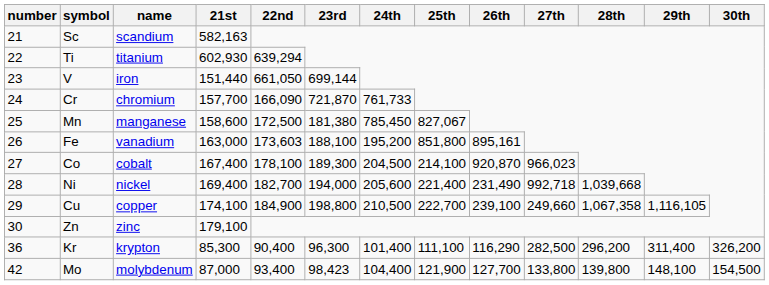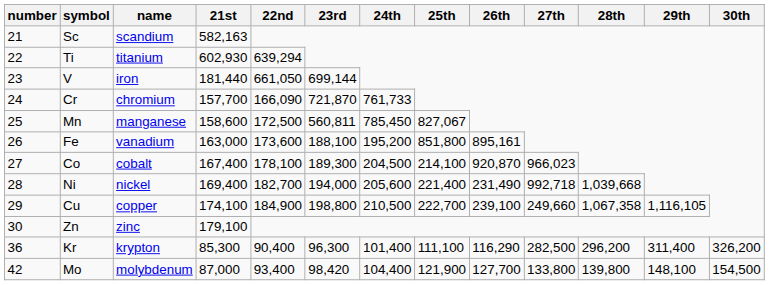 <table class="wikitable sortable" style="font-size:90%;">
 <tr>
 <th>number</th>
 <th>symbol</th>
 <th>name</th>
 <th>21st</th>
 <th>22nd</th>
 <th>23rd</th>
 <th>24th</th>
 <th>25th</th>
 <th>26th</th>
 <th>27th</th>
 <th>28th</th>
 <th>29th</th>
 <th>30th</th>
 </tr>
 <tr>
 <td>21</td>
 <td>Sc</td>
 <td><a href='#'>scandium</a></td>
 <td>582,163</td>
 </tr>
 <tr>
 <td>22</td>
 <td>Ti</td>
 <td><a href='#'>titanium</a></td>
 <td>602,930</td>
 <td>639,294</td>
 </tr>
 <tr>
 <td>23</td>
 <td>V</td>
 <td><a href='#'>iron</a></td>
-<td>151,440</td>
+<td>181,440</td>
 <td>661,050</td>
 <td>699,144</td>
 </tr>
 <tr>
 <td>24</td>
 <td>Cr</td>
 <td><a href='#'>chromium</a></td>
 <td>157,700</td>
 <td>166,090</td>
 <td>721,870</td>
 <td>761,733</td>
 </tr>
 <tr>
 <td>25</td>
 <td>Mn</td>
 <td><a href='#'>manganese</a></td>
 <td>158,600</td>
 <td>172,500</td>
-<td>181,380</td>
+<td>560,811</td>
 <td>785,450</td>
 <td>827,067</td>
 </tr>
 <tr>
 <td>26</td>
 <td>Fe</td>
 <td><a href='#'>vanadium</a></td>
 <td>163,000</td>
-<td>173,603</td>
+<td>173,600</td>
 <td>188,100</td>
 <td>195,200</td>
 <td>851,800</td>
 <td>895,161</td>
 </tr>
 <tr>
 <td>27</td>
 <td>Co</td>
 <td><a href='#'>cobalt</a></td>
 <td>167,400</td>
 <td>178,100</td>
 <td>189,300</td>
 <td>204,500</td>
 <td>214,100</td>
 <td>920,870</td>
 <td>966,023</td>
 </tr>
 <tr>
 <td>28</td>
 <td>Ni</td>
 <td><a href='#'>nickel</a></td>
 <td>169,400</td>
 <td>182,700</td>
 <td>194,000</td>
 <td>205,600</td>
 <td>221,400</td>
 <td>231,490</td>
 <td>992,718</td>
 <td>1,039,668</td>
 </tr>
 <tr>
 <td>29</td>
 <td>Cu</td>
 <td><a href='#'>copper</a></td>
 <td>174,100</td>
 <td>184,900</td>
 <td>198,800</td>
 <td>210,500</td>
 <td>222,700</td>
 <td>239,100</td>
 <td>249,660</td>
 <td>1,067,358</td>
 <td>1,116,105</td>
 </tr>
 <tr>
 <td>30</td>
 <td>Zn</td>
 <td><a href='#'>zinc</a></td>
 <td>179,100</td>
 </tr>
 <tr>
 <td>36</td>
 <td>Kr</td>
 <td><a href='#'>krypton</a></td>
 <td>85,300</td>
 <td>90,400</td>
 <td>96,300</td>
 <td>101,400</td>
 <td>111,100</td>
 <td>116,290</td>
 <td>282,500</td>
 <td>296,200</td>
 <td>311,400</td>
 <td>326,200</td>
 </tr>
 <tr>
 <td>42</td>
 <td>Mo</td>
 <td><a href='#'>molybdenum</a></td>
 <td>87,000</td>
 <td>93,400</td>
-<td>98,423</td>
+<td>98,420</td>
 <td>104,400</td>
 <td>121,900</td>
 <td>127,700</td>
 <td>133,800</td>
 <td>139,800</td>
 <td>148,100</td>
 <td>154,500</td>
 </tr>
 </table>
